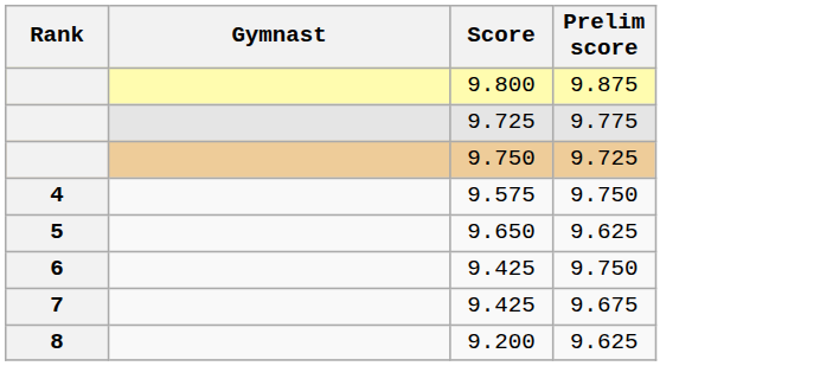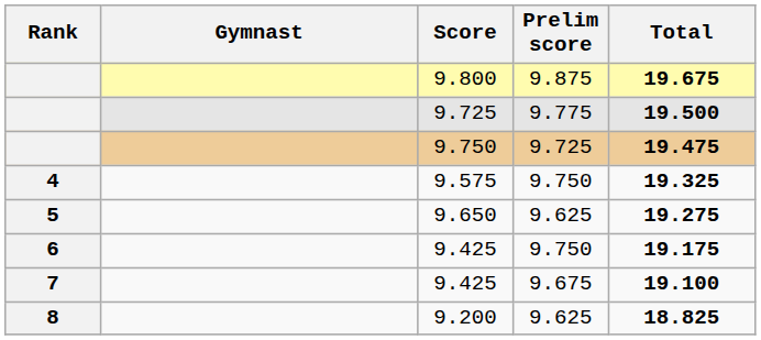 <table class="wikitable sortable" style="text-align:center; font-size:95%">
 <tr>
 <th scope="col" style="width:50px;">Rank</th>
 <th scope="col" style="width:180px;">Gymnast</th>
 <th scope="col" style="width:50px;">Score</th>
 <th scope="col" style="width:50px;">Prelim score</th>
+<th scope="col" style="width:80px;">Total</th>
 </tr>
 <tr style="background:#fffcaf;">
 <th scope=row style="text-align:center"></th>
 <td style="text-align:left;"></td>
 <td>9.800</td>
 <td>9.875</td>
+<td><strong>19.675</strong></td>
 </tr>
 <tr style="background:#e5e5e5;">
 <th scope=row style="text-align:center"></th>
 <td style="text-align:left;"></td>
 <td>9.725</td>
 <td>9.775</td>
+<td><strong>19.500</strong></td>
 </tr>
 <tr style="background:#ec9;">
 <th scope=row style="text-align:center"></th>
 <td style="text-align:left;"></td>
 <td>9.750</td>
 <td>9.725</td>
+<td><strong>19.475</strong></td>
 </tr>
 <tr>
 <th scope=row style="text-align:center">4</th>
 <td style="text-align:left;"></td>
 <td>9.575</td>
 <td>9.750</td>
+<td><strong>19.325</strong></td>
 </tr>
 <tr>
 <th scope=row style="text-align:center">5</th>
 <td style="text-align:left;"></td>
 <td>9.650</td>
 <td>9.625</td>
+<td><strong>19.275</strong></td>
 </tr>
 <tr>
 <th scope=row style="text-align:center">6</th>
 <td style="text-align:left;"></td>
 <td>9.425</td>
 <td>9.750</td>
+<td><strong>19.175</strong></td>
 </tr>
 <tr>
 <th scope=row style="text-align:center">7</th>
 <td style="text-align:left;"></td>
 <td>9.425</td>
 <td>9.675</td>
+<td><strong>19.100</strong></td>
 </tr>
 <tr>
 <th scope=row style="text-align:center">8</th>
 <td style="text-align:left;"></td>
 <td>9.200</td>
 <td>9.625</td>
+<td><strong>18.825</strong></td>
 </tr>
 </table>
